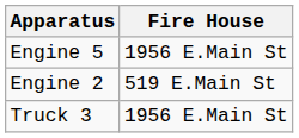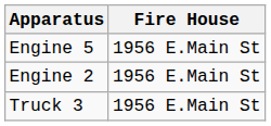 <table class="wikitable">
 <tr>
 <th>Apparatus</th>
 <th>Fire House</th>
 </tr>
 <tr>
 <td>Engine 5</td>
 <td>1956 E.Main St</td>
 </tr>
 <tr>
 <td>Engine 2</td>
-<td>519 E.Main St</td>
+<td>1956 E.Main St</td>
 </tr>
 <tr>
 <td>Truck 3</td>
 <td>1956 E.Main St</td>
 </tr>
 </table>
